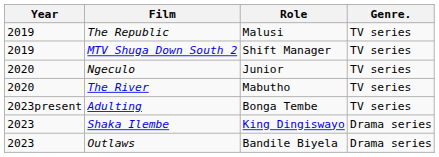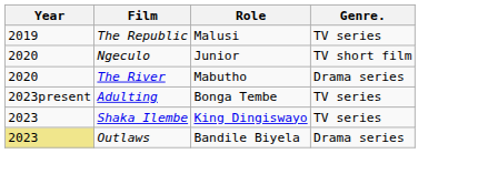 <table class="wikitable">
 <tr>
 <th>Year</th>
 <th>Film</th>
 <th>Role</th>
 <th>Genre.</th>
 </tr>
 <tr>
 <td>2019</td>
 <td><em>The Republic</em></td>
 <td>Malusi</td>
 <td>TV series</td>
 </tr>
 <tr>
-<td>2019</td>
-<td><em><a href='#'>MTV Shuga Down South 2</a></em></td>
-<td>Shift Manager</td>
-<td>TV series</td>
-</tr>
-<tr>
 <td>2020</td>
 <td><em> Ngeculo</em></td>
 <td>Junior</td>
-<td>TV series</td>
+<td>TV short film</td>
 </tr>
 <tr>
 <td>2020</td>
 <td><em><a href='#'>The River</a></em></td>
 <td>Mabutho</td>
-<td>TV series</td>
+<td>Drama series</td>
 </tr>
 <tr>
 <td>2023present</td>
 <td><em><a href='#'>Adulting</a></em></td>
 <td>Bonga Tembe</td>
 <td>TV series</td>
 </tr>
 <tr>
 <td>2023</td>
 <td><em><a href='#'>Shaka Ilembe</a></em></td>
 <td><a href='#'>King Dingiswayo</a></td>
-<td>Drama series</td>
+<td>TV series</td>
 </tr>
 <tr>
-<td>2023</td>
+<td style="background: khaki;">2023</td>
 <td><em>Outlaws</em></td>
 <td>Bandile Biyela</td>
 <td>Drama series</td>
 </tr>
 </table>
